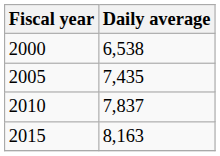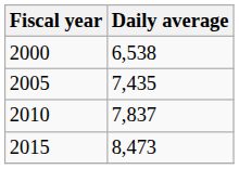 <table class="wikitable">
 <tr>
 <th>Fiscal year</th>
 <th>Daily average</th>
 </tr>
 <tr>
 <td>2000</td>
 <td>6,538</td>
 </tr>
 <tr>
 <td>2005</td>
 <td>7,435</td>
 </tr>
 <tr>
 <td>2010</td>
 <td>7,837</td>
 </tr>
 <tr>
 <td>2015</td>
-<td>8,163</td>
+<td>8,473</td>
 </tr>
 <tr>
 </tr>
 </table>
